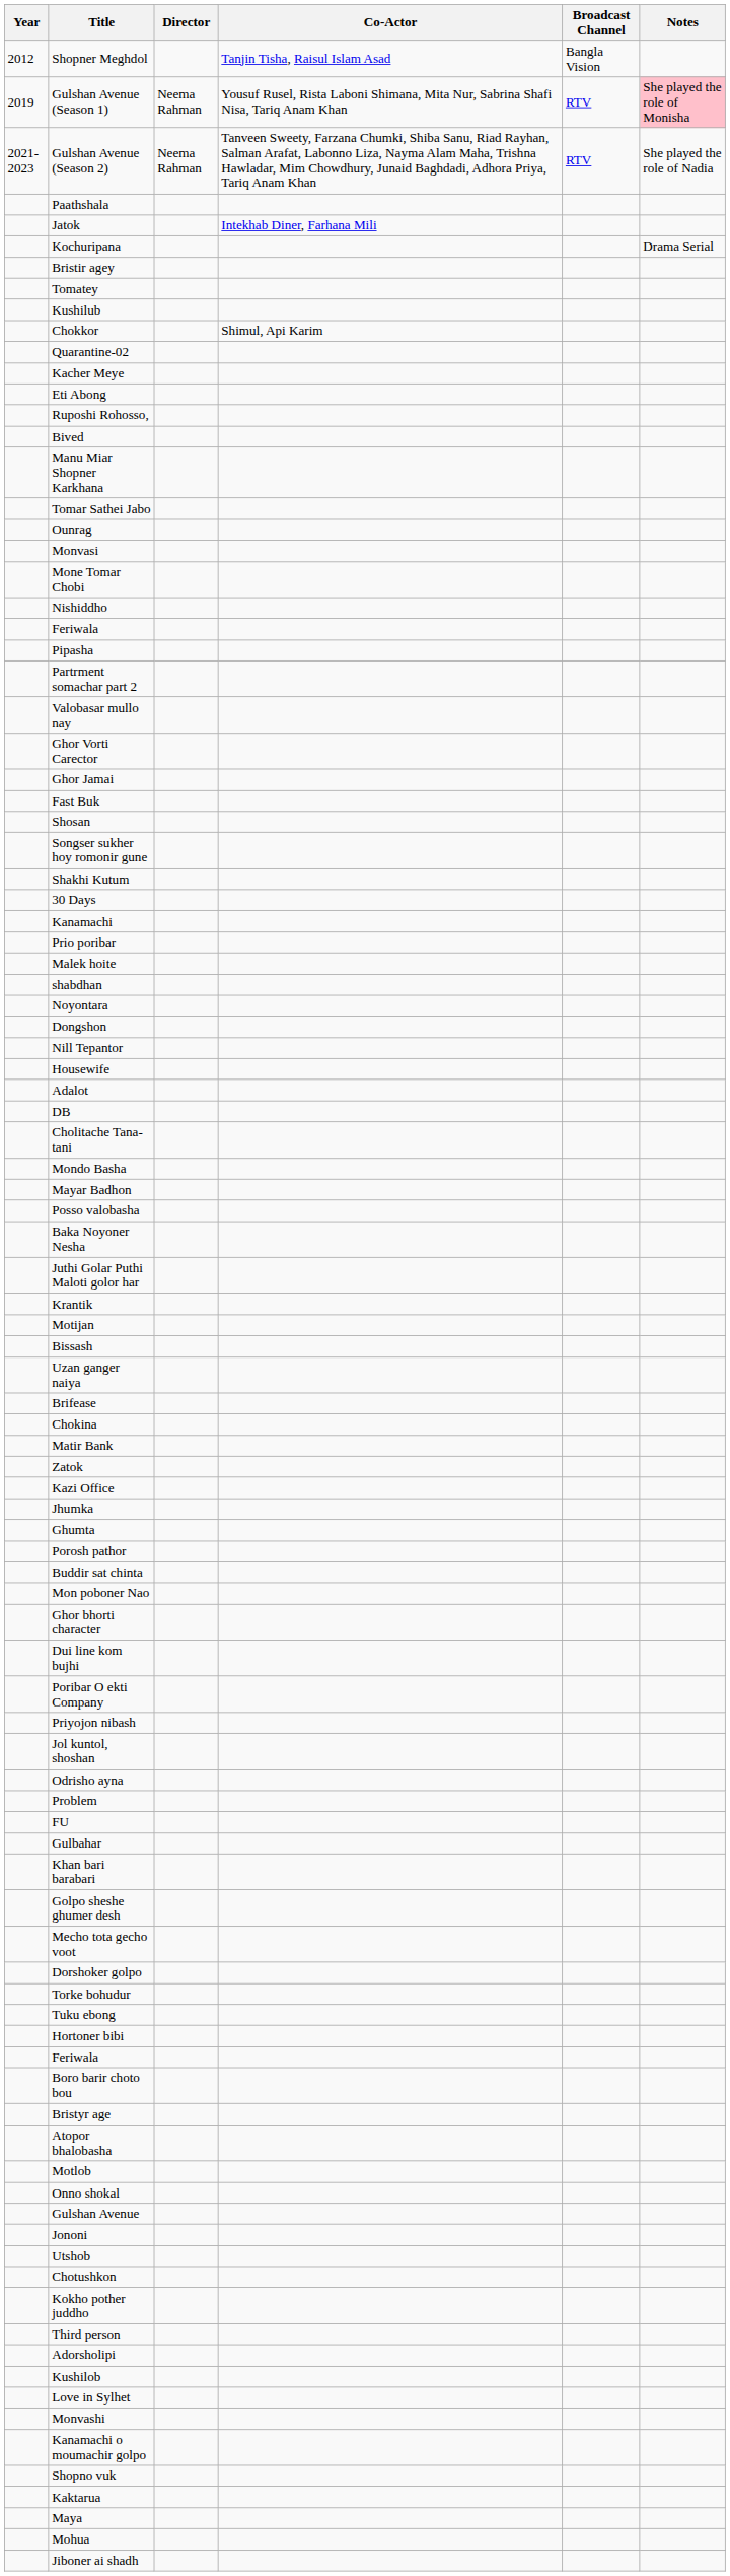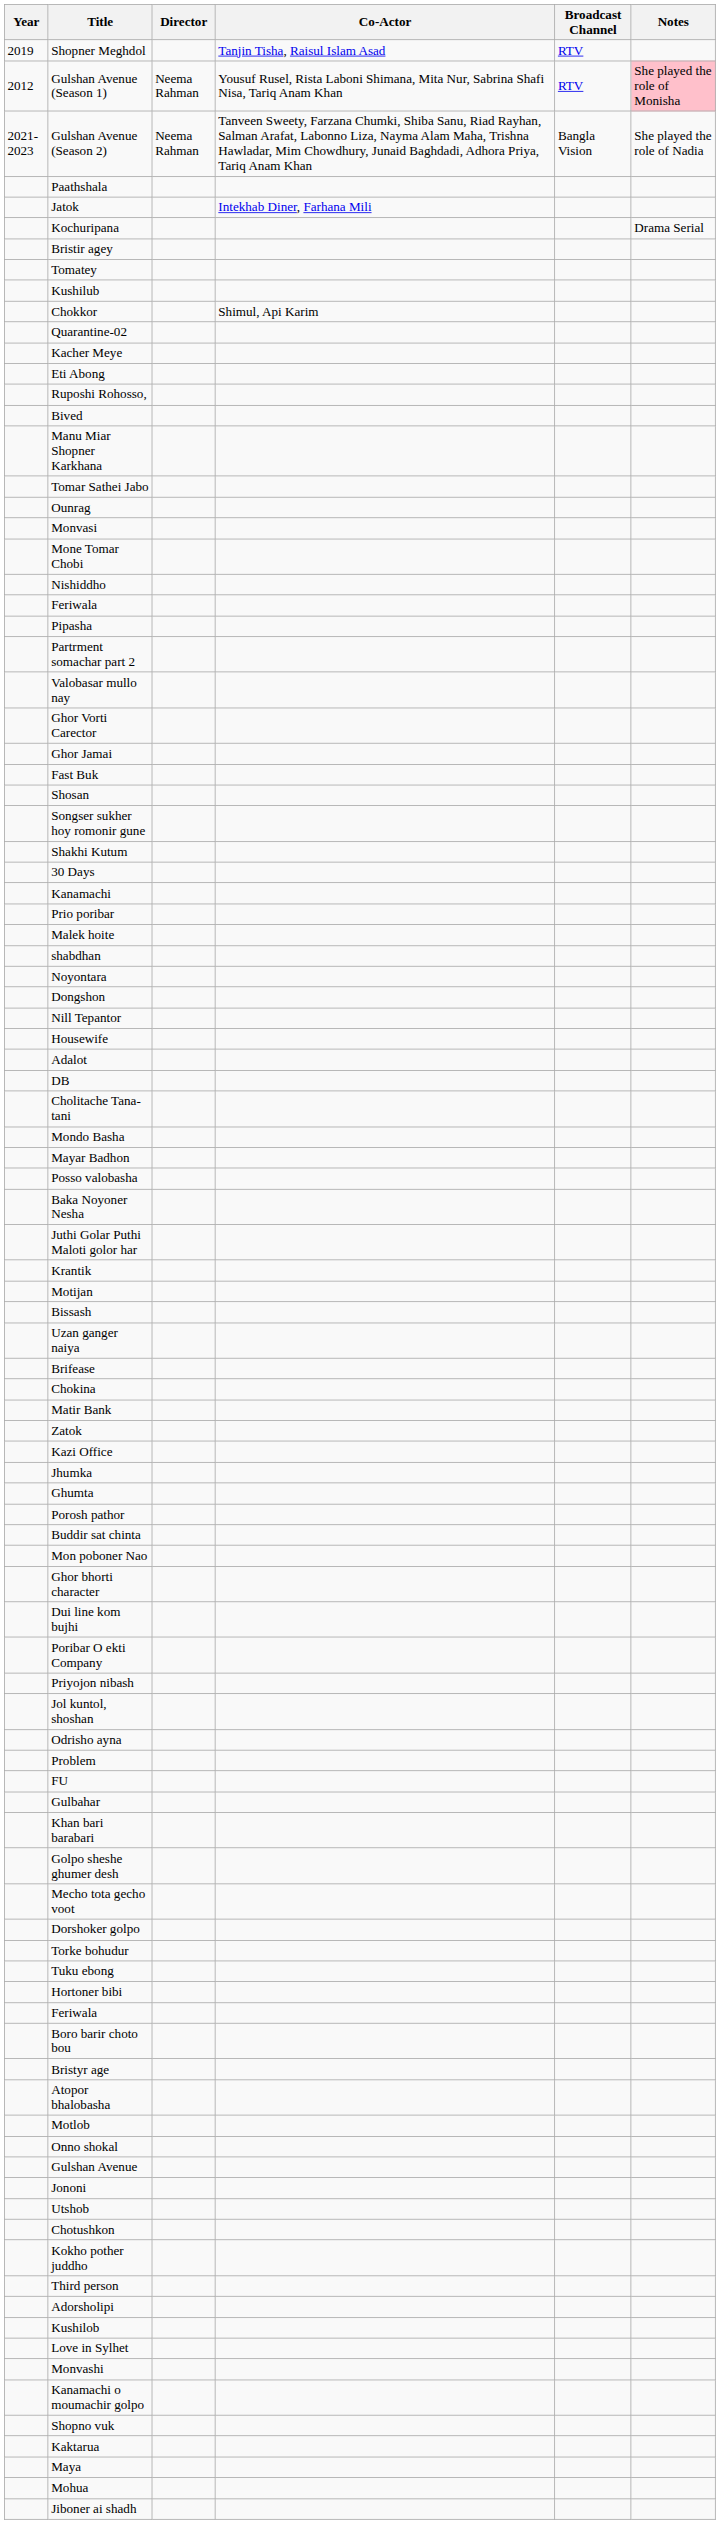 <table class="wikitable">
 <tr>
 <th>Year</th>
 <th>Title</th>
 <th>Director</th>
 <th>Co-Actor</th>
 <th>Broadcast Channel</th>
 <th>Notes</th>
 </tr>
 <tr>
-<td>2012</td>
+<td>2019</td>
 <td>Shopner Meghdol</td>
 <td></td>
 <td><a href='#'>Tanjin Tisha</a>, <a href='#'>Raisul Islam Asad</a></td>
-<td>Bangla Vision</td>
+<td><a href='#'>RTV</a></td>
 <td></td>
 </tr>
 <tr>
-<td>2019</td>
+<td>2012</td>
 <td>Gulshan Avenue (Season 1)</td>
 <td>Neema Rahman</td>
 <td>Yousuf Rusel, Rista Laboni Shimana, Mita Nur, Sabrina Shafi Nisa, Tariq Anam Khan</td>
 <td><a href='#'>RTV</a></td>
 <td style="background: pink;">She played the role of Monisha</td>
 </tr>
 <tr>
 <td>2021-2023</td>
 <td>Gulshan Avenue (Season 2)</td>
 <td>Neema Rahman</td>
 <td>Tanveen Sweety, Farzana Chumki, Shiba Sanu, Riad Rayhan, Salman Arafat, Labonno Liza, Nayma Alam Maha, Trishna Hawladar, Mim Chowdhury, Junaid Baghdadi, Adhora Priya, Tariq Anam Khan</td>
-<td><a href='#'>RTV</a></td>
+<td>Bangla Vision</td>
 <td>She played the role of Nadia</td>
 </tr>
 <tr>
 <td></td>
 <td>Paathshala</td>
 <td></td>
 <td></td>
 <td></td>
 <td></td>
 </tr>
 <tr>
 <td></td>
 <td>Jatok</td>
 <td></td>
 <td><a href='#'>Intekhab Diner</a>, <a href='#'>Farhana Mili</a></td>
 <td></td>
 <td></td>
 </tr>
 <tr>
 <td></td>
 <td>Kochuripana</td>
 <td></td>
 <td></td>
 <td></td>
 <td>Drama Serial</td>
 </tr>
 <tr>
 <td></td>
 <td>Bristir agey</td>
 <td></td>
 <td></td>
 <td></td>
 <td></td>
 </tr>
 <tr>
 <td></td>
 <td>Tomatey</td>
 <td></td>
 <td></td>
 <td></td>
 <td></td>
 </tr>
 <tr>
 <td></td>
 <td>Kushilub</td>
 <td></td>
 <td></td>
 <td></td>
 <td></td>
 </tr>
 <tr>
 <td></td>
 <td>Chokkor</td>
 <td></td>
 <td>Shimul, Api Karim</td>
 <td></td>
 <td></td>
 </tr>
 <tr>
 <td></td>
 <td>Quarantine-02</td>
 <td></td>
 <td></td>
 <td></td>
 <td></td>
 </tr>
 <tr>
 <td></td>
 <td>Kacher Meye</td>
 <td></td>
 <td></td>
 <td></td>
 <td></td>
 </tr>
 <tr>
 <td></td>
 <td>Eti Abong</td>
 <td></td>
 <td></td>
 <td></td>
 <td></td>
 </tr>
 <tr>
 <td></td>
 <td>Ruposhi Rohosso,</td>
 <td></td>
 <td></td>
 <td></td>
 <td></td>
 </tr>
 <tr>
 <td></td>
 <td>Bived</td>
 <td></td>
 <td></td>
 <td></td>
 <td></td>
 </tr>
 <tr>
 <td></td>
 <td>Manu Miar Shopner Karkhana</td>
 <td></td>
 <td></td>
 <td></td>
 <td></td>
 </tr>
 <tr>
 <td></td>
 <td>Tomar Sathei Jabo</td>
 <td></td>
 <td></td>
 <td></td>
 <td></td>
 </tr>
 <tr>
 <td></td>
 <td>Ounrag</td>
 <td></td>
 <td></td>
 <td></td>
 <td></td>
 </tr>
 <tr>
 <td></td>
 <td>Monvasi</td>
 <td></td>
 <td></td>
 <td></td>
 <td></td>
 </tr>
 <tr>
 <td></td>
 <td>Mone Tomar Chobi</td>
 <td></td>
 <td></td>
 <td></td>
 <td></td>
 </tr>
 <tr>
 <td></td>
 <td>Nishiddho</td>
 <td></td>
 <td></td>
 <td></td>
 <td></td>
 </tr>
 <tr>
 <td></td>
 <td>Feriwala</td>
 <td></td>
 <td></td>
 <td></td>
 <td></td>
 </tr>
 <tr>
 <td></td>
 <td>Pipasha</td>
 <td></td>
 <td></td>
 <td></td>
 <td></td>
 </tr>
 <tr>
 <td></td>
 <td>Partrment somachar part 2</td>
 <td></td>
 <td></td>
 <td></td>
 <td></td>
 </tr>
 <tr>
 <td></td>
 <td>Valobasar mullo nay</td>
 <td></td>
 <td></td>
 <td></td>
 <td></td>
 </tr>
 <tr>
 <td></td>
 <td>Ghor Vorti Carector</td>
 <td></td>
 <td></td>
 <td></td>
 <td></td>
 </tr>
 <tr>
 <td></td>
 <td>Ghor Jamai</td>
 <td></td>
 <td></td>
 <td></td>
 <td></td>
 </tr>
 <tr>
 <td></td>
 <td>Fast Buk</td>
 <td></td>
 <td></td>
 <td></td>
 <td></td>
 </tr>
 <tr>
 <td></td>
 <td>Shosan</td>
 <td></td>
 <td></td>
 <td></td>
 <td></td>
 </tr>
 <tr>
 <td></td>
 <td>Songser sukher hoy romonir gune</td>
 <td></td>
 <td></td>
 <td></td>
 <td></td>
 </tr>
 <tr>
 <td></td>
 <td>Shakhi Kutum</td>
 <td></td>
 <td></td>
 <td></td>
 <td></td>
 </tr>
 <tr>
 <td></td>
 <td>30 Days</td>
 <td></td>
 <td></td>
 <td></td>
 <td></td>
 </tr>
 <tr>
 <td></td>
 <td>Kanamachi</td>
 <td></td>
 <td></td>
 <td></td>
 <td></td>
 </tr>
 <tr>
 <td></td>
 <td>Prio poribar</td>
 <td></td>
 <td></td>
 <td></td>
 <td></td>
 </tr>
 <tr>
 <td></td>
 <td>Malek hoite</td>
 <td></td>
 <td></td>
 <td></td>
 <td></td>
 </tr>
 <tr>
 <td></td>
 <td>shabdhan</td>
 <td></td>
 <td></td>
 <td></td>
 <td></td>
 </tr>
 <tr>
 <td></td>
 <td>Noyontara</td>
 <td></td>
 <td></td>
 <td></td>
 <td></td>
 </tr>
 <tr>
 <td></td>
 <td>Dongshon</td>
 <td></td>
 <td></td>
 <td></td>
 <td></td>
 </tr>
 <tr>
 <td></td>
 <td>Nill Tepantor</td>
 <td></td>
 <td></td>
 <td></td>
 <td></td>
 </tr>
 <tr>
 <td></td>
 <td>Housewife</td>
 <td></td>
 <td></td>
 <td></td>
 <td></td>
 </tr>
 <tr>
 <td></td>
 <td>Adalot</td>
 <td></td>
 <td></td>
 <td></td>
 <td></td>
 </tr>
 <tr>
 <td></td>
 <td>DB</td>
 <td></td>
 <td></td>
 <td></td>
 <td></td>
 </tr>
 <tr>
 <td></td>
 <td>Cholitache Tana-tani</td>
 <td></td>
 <td></td>
 <td></td>
 <td></td>
 </tr>
 <tr>
 <td></td>
 <td>Mondo Basha</td>
 <td></td>
 <td></td>
 <td></td>
 <td></td>
 </tr>
 <tr>
 <td></td>
 <td>Mayar Badhon</td>
 <td></td>
 <td></td>
 <td></td>
 <td></td>
 </tr>
 <tr>
 <td></td>
 <td>Posso valobasha</td>
 <td></td>
 <td></td>
 <td></td>
 <td></td>
 </tr>
 <tr>
 <td></td>
 <td>Baka Noyoner Nesha</td>
 <td></td>
 <td></td>
 <td></td>
 <td></td>
 </tr>
 <tr>
 <td></td>
 <td>Juthi Golar Puthi Maloti golor har</td>
 <td></td>
 <td></td>
 <td></td>
 <td></td>
 </tr>
 <tr>
 <td></td>
 <td>Krantik</td>
 <td></td>
 <td></td>
 <td></td>
 <td></td>
 </tr>
 <tr>
 <td></td>
 <td>Motijan</td>
 <td></td>
 <td></td>
 <td></td>
 <td></td>
 </tr>
 <tr>
 <td></td>
 <td>Bissash</td>
 <td></td>
 <td></td>
 <td></td>
 <td></td>
 </tr>
 <tr>
 <td></td>
 <td>Uzan ganger naiya</td>
 <td></td>
 <td></td>
 <td></td>
 <td></td>
 </tr>
 <tr>
 <td></td>
 <td>Brifease</td>
 <td></td>
 <td></td>
 <td></td>
 <td></td>
 </tr>
 <tr>
 <td></td>
 <td>Chokina</td>
 <td></td>
 <td></td>
 <td></td>
 <td></td>
 </tr>
 <tr>
 <td></td>
 <td>Matir Bank</td>
 <td></td>
 <td></td>
 <td></td>
 <td></td>
 </tr>
 <tr>
 <td></td>
 <td>Zatok</td>
 <td></td>
 <td></td>
 <td></td>
 <td></td>
 </tr>
 <tr>
 <td></td>
 <td>Kazi Office</td>
 <td></td>
 <td></td>
 <td></td>
 <td></td>
 </tr>
 <tr>
 <td></td>
 <td>Jhumka</td>
 <td></td>
 <td></td>
 <td></td>
 <td></td>
 </tr>
 <tr>
 <td></td>
 <td>Ghumta</td>
 <td></td>
 <td></td>
 <td></td>
 <td></td>
 </tr>
 <tr>
 <td></td>
 <td>Porosh pathor</td>
 <td></td>
 <td></td>
 <td></td>
 <td></td>
 </tr>
 <tr>
 <td></td>
 <td>Buddir sat chinta</td>
 <td></td>
 <td></td>
 <td></td>
 <td></td>
 </tr>
 <tr>
 <td></td>
 <td>Mon poboner Nao</td>
 <td></td>
 <td></td>
 <td></td>
 <td></td>
 </tr>
 <tr>
 <td></td>
 <td>Ghor bhorti character</td>
 <td></td>
 <td></td>
 <td></td>
 <td></td>
 </tr>
 <tr>
 <td></td>
 <td>Dui line kom bujhi</td>
 <td></td>
 <td></td>
 <td></td>
 <td></td>
 </tr>
 <tr>
 <td></td>
 <td>Poribar O ekti Company</td>
 <td></td>
 <td></td>
 <td></td>
 <td></td>
 </tr>
 <tr>
 <td></td>
 <td>Priyojon nibash</td>
 <td></td>
 <td></td>
 <td></td>
 <td></td>
 </tr>
 <tr>
 <td></td>
 <td>Jol kuntol, shoshan</td>
 <td></td>
 <td></td>
 <td></td>
 <td></td>
 </tr>
 <tr>
 <td></td>
 <td>Odrisho ayna</td>
 <td></td>
 <td></td>
 <td></td>
 <td></td>
 </tr>
 <tr>
 <td></td>
 <td>Problem</td>
 <td></td>
 <td></td>
 <td></td>
 <td></td>
 </tr>
 <tr>
 <td></td>
 <td>FU</td>
 <td></td>
 <td></td>
 <td></td>
 <td></td>
 </tr>
 <tr>
 <td></td>
 <td>Gulbahar</td>
 <td></td>
 <td></td>
 <td></td>
 <td></td>
 </tr>
 <tr>
 <td></td>
 <td>Khan bari barabari</td>
 <td></td>
 <td></td>
 <td></td>
 <td></td>
 </tr>
 <tr>
 <td></td>
 <td>Golpo sheshe ghumer desh</td>
 <td></td>
 <td></td>
 <td></td>
 <td></td>
 </tr>
 <tr>
 <td></td>
 <td>Mecho tota gecho voot</td>
 <td></td>
 <td></td>
 <td></td>
 <td></td>
 </tr>
 <tr>
 <td></td>
 <td>Dorshoker golpo</td>
 <td></td>
 <td></td>
 <td></td>
 <td></td>
 </tr>
 <tr>
 <td></td>
 <td>Torke bohudur</td>
 <td></td>
 <td></td>
 <td></td>
 <td></td>
 </tr>
 <tr>
 <td></td>
 <td>Tuku ebong</td>
 <td></td>
 <td></td>
 <td></td>
 <td></td>
 </tr>
 <tr>
 <td></td>
 <td>Hortoner bibi</td>
 <td></td>
 <td></td>
 <td></td>
 <td></td>
 </tr>
 <tr>
 <td></td>
 <td>Feriwala</td>
 <td></td>
 <td></td>
 <td></td>
 <td></td>
 </tr>
 <tr>
 <td></td>
 <td>Boro barir choto bou</td>
 <td></td>
 <td></td>
 <td></td>
 <td></td>
 </tr>
 <tr>
 <td></td>
 <td>Bristyr age</td>
 <td></td>
 <td></td>
 <td></td>
 <td></td>
 </tr>
 <tr>
 <td></td>
 <td>Atopor bhalobasha</td>
 <td></td>
 <td></td>
 <td></td>
 <td></td>
 </tr>
 <tr>
 <td></td>
 <td>Motlob</td>
 <td></td>
 <td></td>
 <td></td>
 <td></td>
 </tr>
 <tr>
 <td></td>
 <td>Onno shokal</td>
 <td></td>
 <td></td>
 <td></td>
 <td></td>
 </tr>
 <tr>
 <td></td>
 <td>Gulshan Avenue</td>
 <td></td>
 <td></td>
 <td></td>
 <td></td>
 </tr>
 <tr>
 <td></td>
 <td>Jononi</td>
 <td></td>
 <td></td>
 <td></td>
 <td></td>
 </tr>
 <tr>
 <td></td>
 <td>Utshob</td>
 <td></td>
 <td></td>
 <td></td>
 <td></td>
 </tr>
 <tr>
 <td></td>
 <td>Chotushkon</td>
 <td></td>
 <td></td>
 <td></td>
 <td></td>
 </tr>
 <tr>
 <td></td>
 <td>Kokho pother juddho</td>
 <td></td>
 <td></td>
 <td></td>
 <td></td>
 </tr>
 <tr>
 <td></td>
 <td>Third person</td>
 <td></td>
 <td></td>
 <td></td>
 <td></td>
 </tr>
 <tr>
 <td></td>
 <td>Adorsholipi</td>
 <td></td>
 <td></td>
 <td></td>
 <td></td>
 </tr>
 <tr>
 <td></td>
 <td>Kushilob</td>
 <td></td>
 <td></td>
 <td></td>
 <td></td>
 </tr>
 <tr>
 <td></td>
 <td>Love in Sylhet</td>
 <td></td>
 <td></td>
 <td></td>
 <td></td>
 </tr>
 <tr>
 <td></td>
 <td>Monvashi</td>
 <td></td>
 <td></td>
 <td></td>
 <td></td>
 </tr>
 <tr>
 <td></td>
 <td>Kanamachi o moumachir golpo</td>
 <td></td>
 <td></td>
 <td></td>
 <td></td>
 </tr>
 <tr>
 <td></td>
 <td>Shopno vuk</td>
 <td></td>
 <td></td>
 <td></td>
 <td></td>
 </tr>
 <tr>
 <td></td>
 <td>Kaktarua</td>
 <td></td>
 <td></td>
 <td></td>
 <td></td>
 </tr>
 <tr>
 <td></td>
 <td>Maya</td>
 <td></td>
 <td></td>
 <td></td>
 <td></td>
 </tr>
 <tr>
 <td></td>
 <td>Mohua</td>
 <td></td>
 <td></td>
 <td></td>
 <td></td>
 </tr>
 <tr>
 <td></td>
 <td>Jiboner ai shadh</td>
 <td></td>
 <td></td>
 <td></td>
 <td></td>
 </tr>
 </table>
